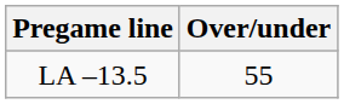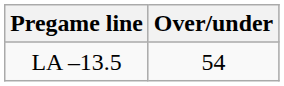 <table class="wikitable">
 <tr align="center">
 <th style=>Pregame line</th>
 <th style=>Over/under</th>
 </tr>
 <tr align="center">
 <td>LA –13.5</td>
-<td>55</td>
+<td>54</td>
 </tr>
 </table>
